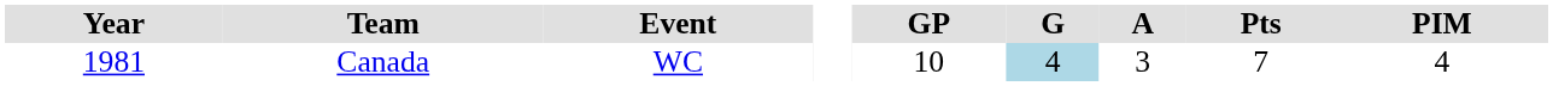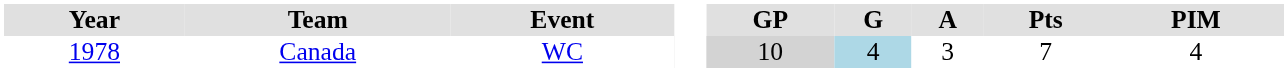 <table border="0" cellpadding="1" cellspacing="0" style="text-align:center; width:50em">
 <tr ALIGN="center" bgcolor="#e0e0e0">
 <th>Year</th>
 <th>Team</th>
 <th>Event</th>
 <th rowspan="99" bgcolor="#ffffff"> </th>
 <th>GP</th>
 <th>G</th>
 <th>A</th>
 <th>Pts</th>
 <th>PIM</th>
 </tr>
 <tr>
-<td><a href='#'>1981</a></td>
+<td><a href='#'>1978</a></td>
 <td><a href='#'>Canada</a></td>
 <td><a href='#'>WC</a></td>
-<td>10</td>
+<td style="background: lightgrey;">10</td>
 <td style="background: lightblue;">4</td>
 <td>3</td>
 <td>7</td>
 <td>4</td>
 </tr>
 </table>
